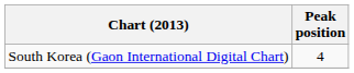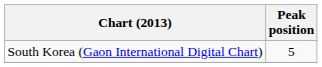 <table class="wikitable sortable">
 <tr>
 <th>Chart (2013)</th>
 <th>Peak<br>position</th>
 </tr>
 <tr>
 <td>South Korea (<a href='#'>Gaon International Digital Chart</a>)</td>
-<td style="text-align:center;">4</td>
+<td style="text-align:center;">5</td>
 </tr>
 <tr>
 </tr>
 </table>
